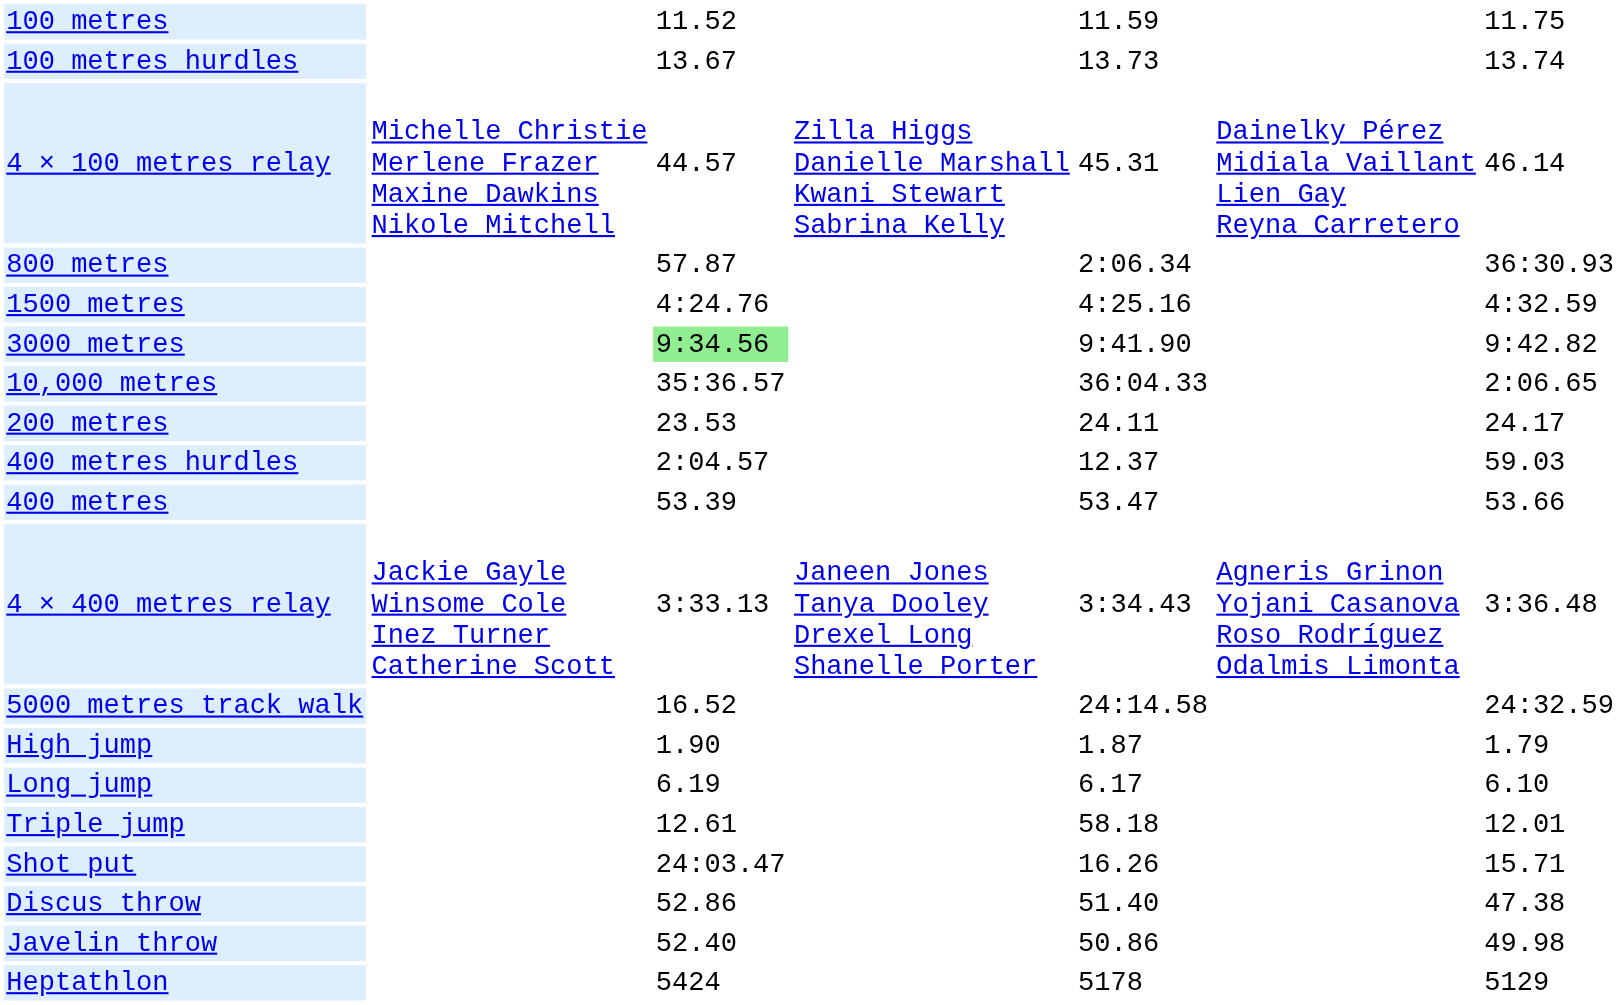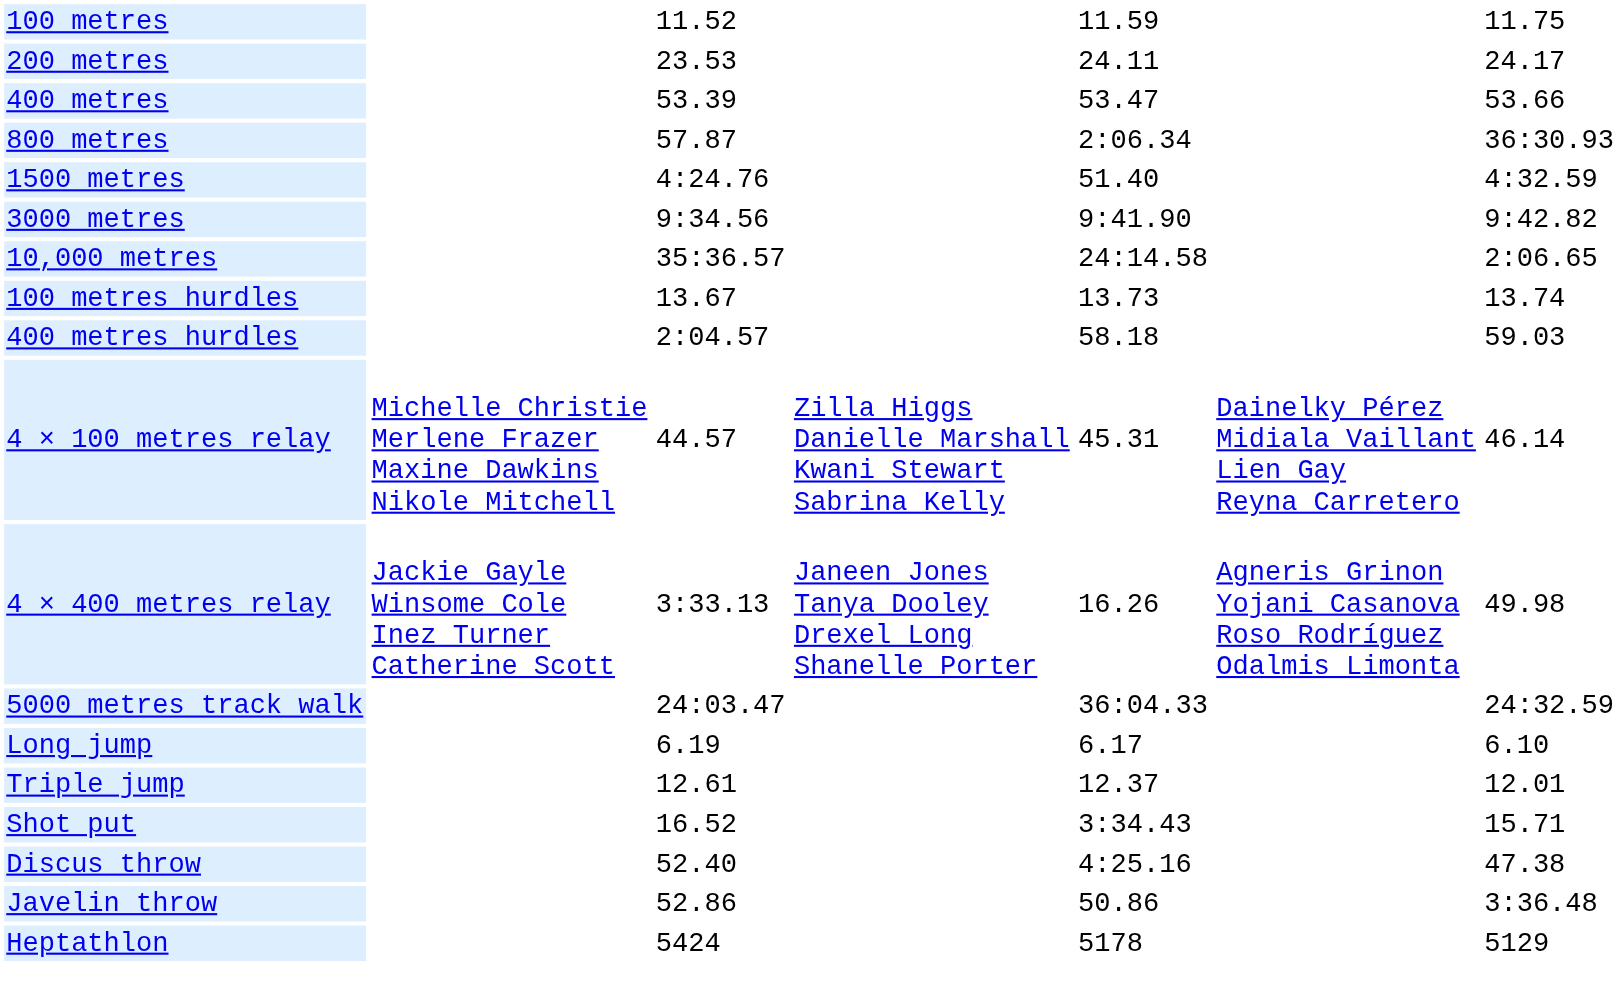 <table>
 <tr>
 <td bgcolor = DDEEFF><a href='#'>100 metres</a></td>
 <td></td>
 <td>11.52</td>
 <td></td>
 <td>11.59</td>
 <td></td>
 <td>11.75</td>
 </tr>
 <tr>
-<td bgcolor = DDEEFF><a href='#'>100 metres hurdles</a></td>
+<td bgcolor = DDEEFF><a href='#'>200 metres</a></td>
 <td></td>
-<td>13.67</td>
+<td>23.53</td>
 <td></td>
-<td>13.73</td>
+<td>24.11</td>
 <td></td>
-<td>13.74</td>
+<td>24.17</td>
 </tr>
 <tr>
-<td bgcolor = DDEEFF><a href='#'>4 × 100 metres relay</a></td>
-<td><br><a href='#'>Michelle Christie</a><br><a href='#'>Merlene Frazer</a><br><a href='#'>Maxine Dawkins</a><br><a href='#'>Nikole Mitchell</a></td>
-<td>44.57</td>
-<td><br><a href='#'>Zilla Higgs</a><br><a href='#'>Danielle Marshall</a><br><a href='#'>Kwani Stewart</a><br><a href='#'>Sabrina Kelly</a></td>
-<td>45.31</td>
-<td><br><a href='#'>Dainelky Pérez</a><br><a href='#'>Midiala Vaillant</a><br><a href='#'>Lien Gay</a><br><a href='#'>Reyna Carretero</a></td>
-<td>46.14</td>
+<td bgcolor = DDEEFF><a href='#'>400 metres</a></td>
+<td></td>
+<td>53.39</td>
+<td></td>
+<td>53.47</td>
+<td></td>
+<td>53.66</td>
 </tr>
 <tr>
 <td bgcolor = DDEEFF><a href='#'>800 metres</a></td>
 <td></td>
 <td>57.87</td>
 <td></td>
 <td>2:06.34</td>
 <td></td>
 <td>36:30.93</td>
 </tr>
 <tr>
 <td bgcolor = DDEEFF><a href='#'>1500 metres</a></td>
 <td></td>
 <td>4:24.76</td>
 <td></td>
-<td>4:25.16</td>
+<td>51.40</td>
 <td></td>
 <td>4:32.59</td>
 </tr>
 <tr>
 <td bgcolor = DDEEFF><a href='#'>3000 metres</a></td>
 <td></td>
-<td style="background: lightgreen;">9:34.56</td>
+<td>9:34.56</td>
 <td></td>
 <td>9:41.90</td>
 <td></td>
 <td>9:42.82</td>
 </tr>
 <tr>
 <td bgcolor = DDEEFF><a href='#'>10,000 metres</a></td>
 <td></td>
 <td>35:36.57</td>
 <td></td>
-<td>36:04.33</td>
+<td>24:14.58</td>
 <td></td>
 <td>2:06.65</td>
 </tr>
 <tr>
-<td bgcolor = DDEEFF><a href='#'>200 metres</a></td>
+<td bgcolor = DDEEFF><a href='#'>100 metres hurdles</a></td>
 <td></td>
-<td>23.53</td>
+<td>13.67</td>
 <td></td>
-<td>24.11</td>
+<td>13.73</td>
 <td></td>
-<td>24.17</td>
+<td>13.74</td>
 </tr>
 <tr>
 <td bgcolor = DDEEFF><a href='#'>400 metres hurdles</a></td>
 <td></td>
 <td>2:04.57</td>
 <td></td>
-<td>12.37</td>
+<td>58.18</td>
 <td></td>
 <td>59.03</td>
 </tr>
 <tr>
-<td bgcolor = DDEEFF><a href='#'>400 metres</a></td>
-<td></td>
-<td>53.39</td>
-<td></td>
-<td>53.47</td>
-<td></td>
-<td>53.66</td>
+<td bgcolor = DDEEFF><a href='#'>4 × 100 metres relay</a></td>
+<td><br><a href='#'>Michelle Christie</a><br><a href='#'>Merlene Frazer</a><br><a href='#'>Maxine Dawkins</a><br><a href='#'>Nikole Mitchell</a></td>
+<td>44.57</td>
+<td><br><a href='#'>Zilla Higgs</a><br><a href='#'>Danielle Marshall</a><br><a href='#'>Kwani Stewart</a><br><a href='#'>Sabrina Kelly</a></td>
+<td>45.31</td>
+<td><br><a href='#'>Dainelky Pérez</a><br><a href='#'>Midiala Vaillant</a><br><a href='#'>Lien Gay</a><br><a href='#'>Reyna Carretero</a></td>
+<td>46.14</td>
 </tr>
 <tr>
 <td bgcolor = DDEEFF><a href='#'>4 × 400 metres relay</a></td>
 <td><br><a href='#'>Jackie Gayle</a><br><a href='#'>Winsome Cole</a><br><a href='#'>Inez Turner</a><br><a href='#'>Catherine Scott</a></td>
 <td>3:33.13</td>
 <td><br><a href='#'>Janeen Jones</a><br><a href='#'>Tanya Dooley</a><br><a href='#'>Drexel Long</a><br><a href='#'>Shanelle Porter</a></td>
-<td>3:34.43</td>
+<td>16.26</td>
 <td><br><a href='#'>Agneris Grinon</a><br><a href='#'>Yojani Casanova</a><br><a href='#'>Roso Rodríguez</a><br><a href='#'>Odalmis Limonta</a></td>
-<td>3:36.48</td>
+<td>49.98</td>
 </tr>
 <tr>
 <td bgcolor = DDEEFF><a href='#'>5000 metres track walk</a></td>
 <td></td>
-<td>16.52</td>
+<td>24:03.47</td>
 <td></td>
-<td>24:14.58</td>
+<td>36:04.33</td>
 <td></td>
 <td>24:32.59</td>
-</tr>
-<tr>
-<td bgcolor = DDEEFF><a href='#'>High jump</a></td>
-<td></td>
-<td>1.90</td>
-<td></td>
-<td>1.87</td>
-<td></td>
-<td>1.79</td>
 </tr>
 <tr>
 <td bgcolor = DDEEFF><a href='#'>Long jump</a></td>
 <td></td>
 <td>6.19</td>
 <td></td>
 <td>6.17</td>
 <td></td>
 <td>6.10</td>
 </tr>
 <tr>
 <td bgcolor = DDEEFF><a href='#'>Triple jump</a></td>
 <td></td>
 <td>12.61</td>
 <td></td>
-<td>58.18</td>
+<td>12.37</td>
 <td></td>
 <td>12.01</td>
 </tr>
 <tr>
 <td bgcolor = DDEEFF><a href='#'>Shot put</a></td>
 <td></td>
-<td>24:03.47</td>
+<td>16.52</td>
 <td></td>
-<td>16.26</td>
+<td>3:34.43</td>
 <td></td>
 <td>15.71</td>
 </tr>
 <tr>
 <td bgcolor = DDEEFF><a href='#'>Discus throw</a></td>
 <td></td>
-<td>52.86</td>
+<td>52.40</td>
 <td></td>
-<td>51.40</td>
+<td>4:25.16</td>
 <td></td>
 <td>47.38</td>
 </tr>
 <tr>
 <td bgcolor = DDEEFF><a href='#'>Javelin throw</a></td>
 <td></td>
-<td>52.40</td>
+<td>52.86</td>
 <td></td>
 <td>50.86</td>
 <td></td>
-<td>49.98</td>
+<td>3:36.48</td>
 </tr>
 <tr>
 <td bgcolor = DDEEFF><a href='#'>Heptathlon</a></td>
 <td></td>
 <td>5424</td>
 <td></td>
 <td>5178</td>
 <td></td>
 <td>5129</td>
 </tr>
 </table>
